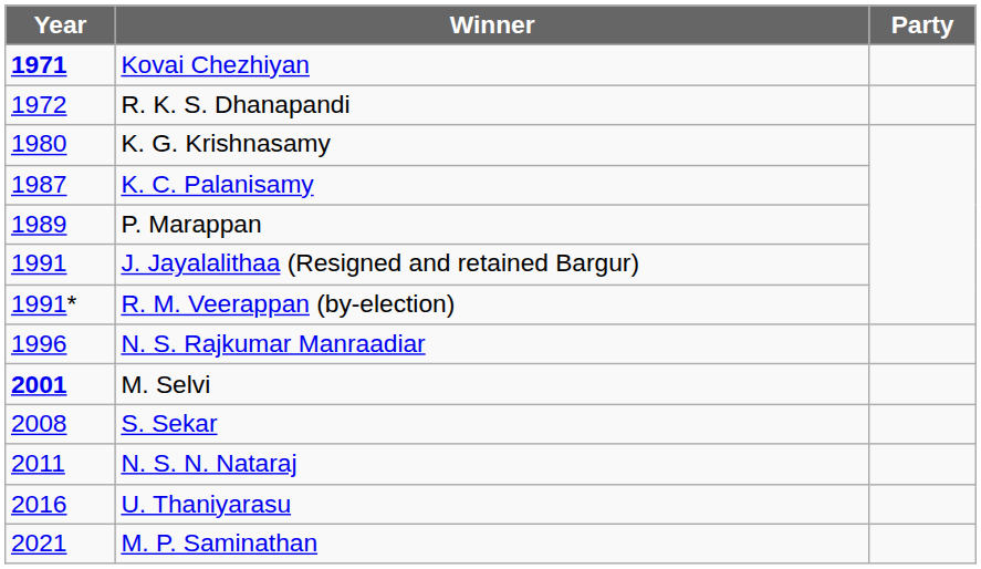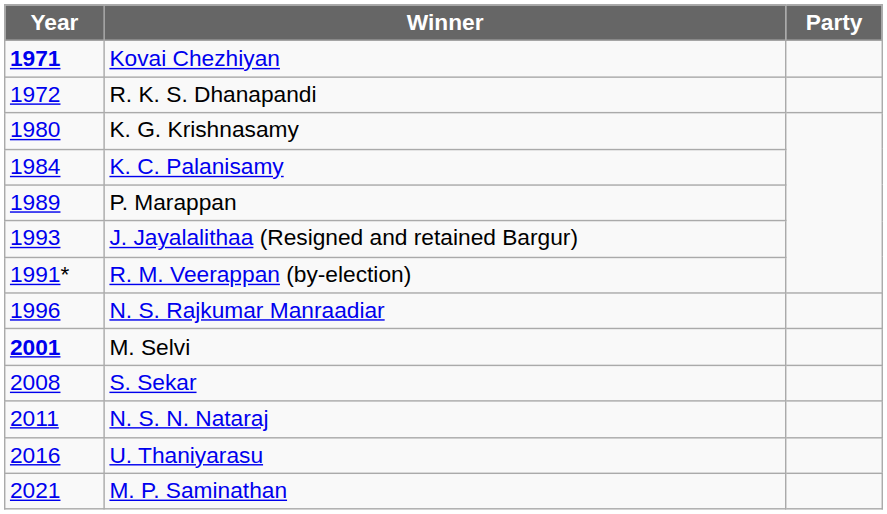 <table class="wikitable" width="70%">
 <tr>
 <th style="background-color:#666666; color:white">Year</th>
 <th style="background-color:#666666; color:white">Winner</th>
 <th style="background-color:#666666; color:white" colspan="2">Party</th>
 </tr>
 <tr>
 <td><strong><a href='#'>1971</a></strong></td>
 <td><a href='#'>Kovai Chezhiyan</a></td>
 <td></td>
 </tr>
 <tr>
 <td><a href='#'>1972</a></td>
 <td>R. K. S. Dhanapandi</td>
 <td></td>
 </tr>
 <tr>
 <td><a href='#'>1980</a></td>
 <td>K. G. Krishnasamy</td>
 </tr>
 <tr>
-<td><a href='#'>1987</a></td>
+<td><a href='#'>1984</a></td>
 <td><a href='#'>K. C. Palanisamy</a></td>
 </tr>
 <tr>
 <td><a href='#'>1989</a></td>
 <td>P. Marappan</td>
 </tr>
 <tr>
-<td><a href='#'>1991</a></td>
+<td><a href='#'>1993</a></td>
 <td><a href='#'>J. Jayalalithaa</a> (Resigned and retained Bargur)</td>
 </tr>
 <tr>
 <td><a href='#'>1991</a>*</td>
 <td><a href='#'>R. M. Veerappan</a> (by-election)</td>
 </tr>
 <tr>
 <td><a href='#'>1996</a></td>
 <td><a href='#'>N. S. Rajkumar Manraadiar</a></td>
 <td></td>
 </tr>
 <tr>
 <td><strong><a href='#'>2001</a></strong></td>
 <td>M. Selvi</td>
 <td></td>
 </tr>
 <tr>
 <td><a href='#'>2008</a></td>
 <td><a href='#'>S. Sekar</a></td>
 <td></td>
 </tr>
 <tr>
 <td><a href='#'>2011</a></td>
 <td><a href='#'>N. S. N. Nataraj</a></td>
 <td></td>
 </tr>
 <tr>
 <td><a href='#'>2016</a></td>
 <td><a href='#'>U. Thaniyarasu</a></td>
 </tr>
 <tr>
 <td><a href='#'>2021</a></td>
 <td><a href='#'>M. P. Saminathan</a></td>
 <td></td>
 </tr>
 </table>
